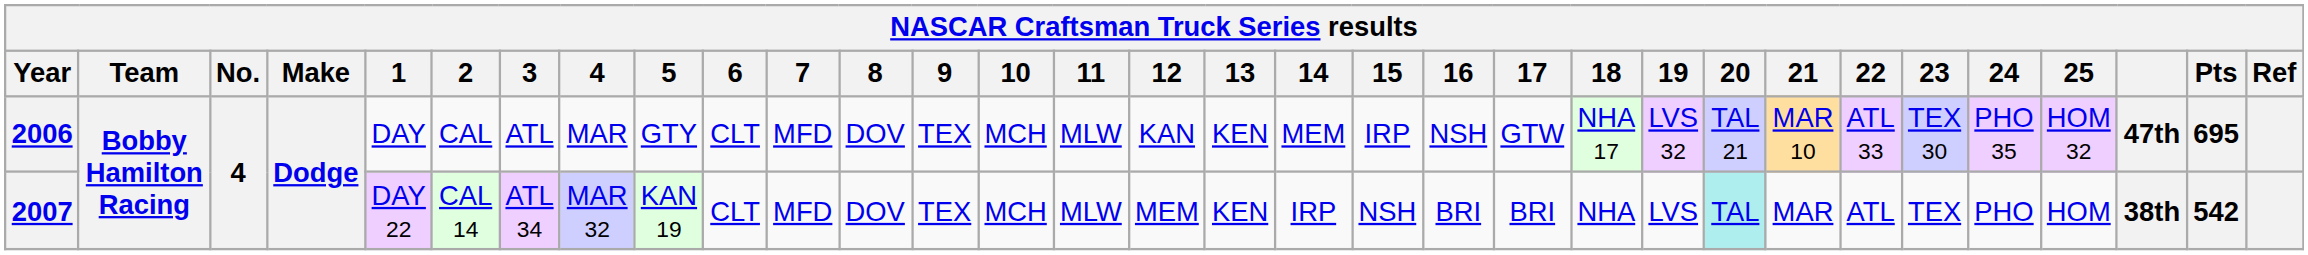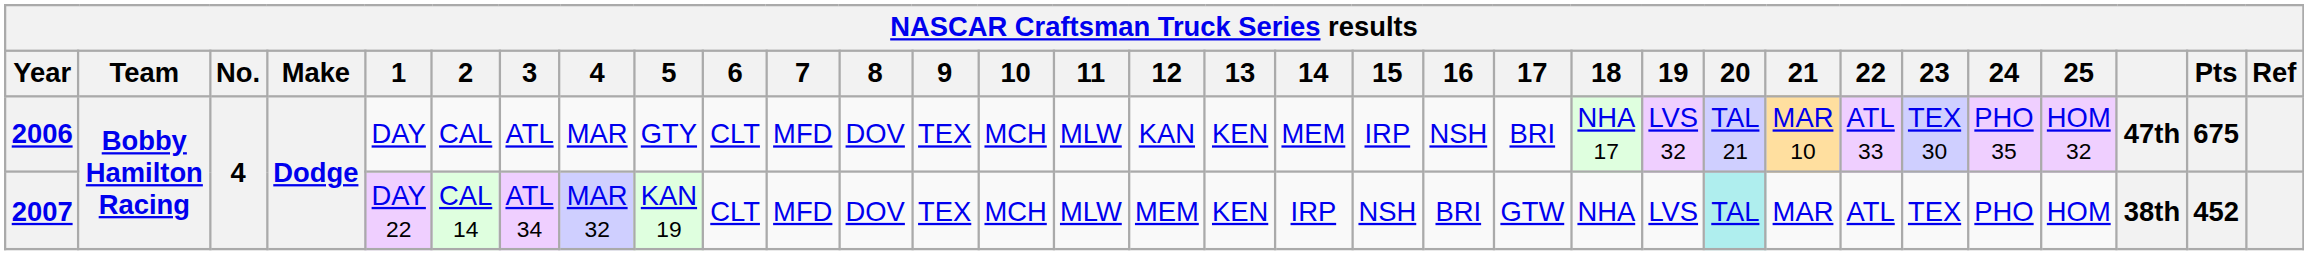 <table class="wikitable" style="text-align:center; font-size:75%">
 <tr>
 <th colspan=32><a href='#'>NASCAR Craftsman Truck Series</a> results</th>
 </tr>
 <tr>
 <th>Year</th>
 <th>Team</th>
 <th>No.</th>
 <th>Make</th>
 <th>1</th>
 <th>2</th>
 <th>3</th>
 <th>4</th>
 <th>5</th>
 <th>6</th>
 <th>7</th>
 <th>8</th>
 <th>9</th>
 <th>10</th>
 <th>11</th>
 <th>12</th>
 <th>13</th>
 <th>14</th>
 <th>15</th>
 <th>16</th>
 <th>17</th>
 <th>18</th>
 <th>19</th>
 <th>20</th>
 <th>21</th>
 <th>22</th>
 <th>23</th>
 <th>24</th>
 <th>25</th>
 <th></th>
 <th>Pts</th>
 <th>Ref</th>
 </tr>
 <tr>
 <th><a href='#'>2006</a></th>
 <th rowspan=2><a href='#'>Bobby Hamilton Racing</a></th>
 <th rowspan=2>4</th>
 <th rowspan=2><a href='#'>Dodge</a></th>
 <td><a href='#'>DAY</a></td>
 <td><a href='#'>CAL</a></td>
 <td><a href='#'>ATL</a></td>
 <td><a href='#'>MAR</a></td>
 <td><a href='#'>GTY</a></td>
 <td><a href='#'>CLT</a></td>
 <td><a href='#'>MFD</a></td>
 <td><a href='#'>DOV</a></td>
 <td><a href='#'>TEX</a></td>
 <td><a href='#'>MCH</a></td>
 <td><a href='#'>MLW</a></td>
 <td><a href='#'>KAN</a></td>
 <td><a href='#'>KEN</a></td>
 <td><a href='#'>MEM</a></td>
 <td><a href='#'>IRP</a></td>
 <td><a href='#'>NSH</a></td>
-<td><a href='#'>GTW</a></td>
+<td><a href='#'>BRI</a></td>
 <td style="background:#DFFFDF;"><a href='#'>NHA</a><br><small>17</small></td>
 <td style="background:#EFCFFF;"><a href='#'>LVS</a><br><small>32</small></td>
 <td style="background:#CFCFFF;"><a href='#'>TAL</a><br><small>21</small></td>
 <td style="background:#FFDF9F;"><a href='#'>MAR</a><br><small>10</small></td>
 <td style="background:#EFCFFF;"><a href='#'>ATL</a><br><small>33</small></td>
 <td style="background:#CFCFFF;"><a href='#'>TEX</a><br><small>30</small></td>
 <td style="background:#EFCFFF;"><a href='#'>PHO</a><br><small>35</small></td>
 <td style="background:#EFCFFF;"><a href='#'>HOM</a><br><small>32</small></td>
 <th>47th</th>
-<th>695</th>
+<th>675</th>
 <th></th>
 </tr>
 <tr>
 <th><a href='#'>2007</a></th>
 <td style="background:#EFCFFF;"><a href='#'>DAY</a><br><small>22</small></td>
 <td style="background:#DFFFDF;"><a href='#'>CAL</a><br><small>14</small></td>
 <td style="background:#EFCFFF;"><a href='#'>ATL</a><br><small>34</small></td>
 <td style="background:#CFCFFF;"><a href='#'>MAR</a><br><small>32</small></td>
 <td style="background:#DFFFDF;"><a href='#'>KAN</a><br><small>19</small></td>
 <td><a href='#'>CLT</a></td>
 <td><a href='#'>MFD</a></td>
 <td><a href='#'>DOV</a></td>
 <td><a href='#'>TEX</a></td>
 <td><a href='#'>MCH</a></td>
 <td><a href='#'>MLW</a></td>
 <td><a href='#'>MEM</a></td>
 <td><a href='#'>KEN</a></td>
 <td><a href='#'>IRP</a></td>
 <td><a href='#'>NSH</a></td>
 <td><a href='#'>BRI</a></td>
-<td><a href='#'>BRI</a></td>
+<td><a href='#'>GTW</a></td>
 <td><a href='#'>NHA</a></td>
 <td><a href='#'>LVS</a></td>
 <td style="background: paleturquoise;"><a href='#'>TAL</a></td>
 <td><a href='#'>MAR</a></td>
 <td><a href='#'>ATL</a></td>
 <td><a href='#'>TEX</a></td>
 <td><a href='#'>PHO</a></td>
 <td><a href='#'>HOM</a></td>
 <th>38th</th>
-<th>542</th>
+<th>452</th>
 <th></th>
 </tr>
 </table>
